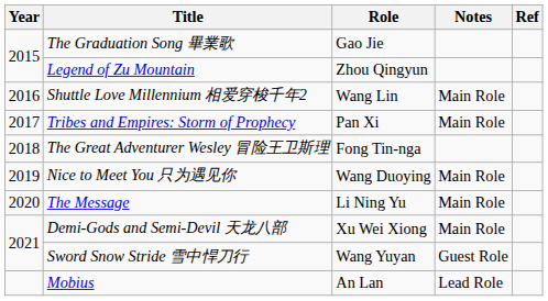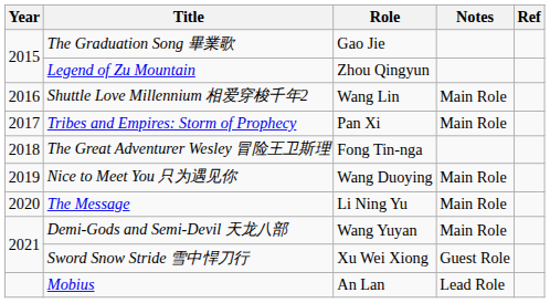 <table class="wikitable sortable">
 <tr>
 <th>Year</th>
 <th>Title</th>
 <th>Role</th>
 <th class="unsortable">Notes</th>
 <th>Ref</th>
 </tr>
 <tr>
 <td rowspan=2>2015</td>
 <td><em>The Graduation Song 畢業歌</em></td>
 <td>Gao Jie</td>
 <td></td>
 <td></td>
 </tr>
 <tr>
 <td><em><a href='#'>Legend of Zu Mountain</a></em></td>
 <td>Zhou Qingyun</td>
 <td></td>
 <td></td>
 </tr>
 <tr>
 <td>2016</td>
 <td><em>Shuttle Love Millennium 相爱穿梭千年2</em></td>
 <td>Wang Lin</td>
 <td>Main Role</td>
 <td></td>
 </tr>
 <tr>
 <td>2017</td>
 <td><em><a href='#'>Tribes and Empires: Storm of Prophecy</a></em></td>
 <td>Pan Xi</td>
 <td>Main Role</td>
 <td></td>
 </tr>
 <tr>
 <td>2018</td>
 <td><em>The Great Adventurer Wesley 冒险王卫斯理</em></td>
 <td>Fong Tin-nga</td>
 <td></td>
 <td></td>
 </tr>
 <tr>
 <td>2019</td>
 <td><em>Nice to Meet You 只为遇见你</em></td>
 <td>Wang Duoying</td>
 <td>Main Role</td>
 <td></td>
 </tr>
 <tr>
 <td>2020</td>
 <td><a href='#'><em>The Message</em></a></td>
 <td>Li Ning Yu</td>
 <td>Main Role</td>
 <td></td>
 </tr>
 <tr>
 <td rowspan=2>2021</td>
 <td><em>Demi-Gods and Semi-Devil 天龙八部</em></td>
-<td>Xu Wei Xiong</td>
+<td>Wang Yuyan</td>
 <td>Main Role</td>
 <td></td>
 </tr>
 <tr>
 <td><em>Sword Snow Stride 雪中悍刀行</em></td>
-<td>Wang Yuyan</td>
+<td>Xu Wei Xiong</td>
 <td>Guest Role</td>
 <td></td>
 </tr>
 <tr>
 <td></td>
 <td><em><a href='#'>Mobius</a></em></td>
 <td>An Lan</td>
 <td>Lead Role</td>
 <td></td>
 </tr>
 </table>
